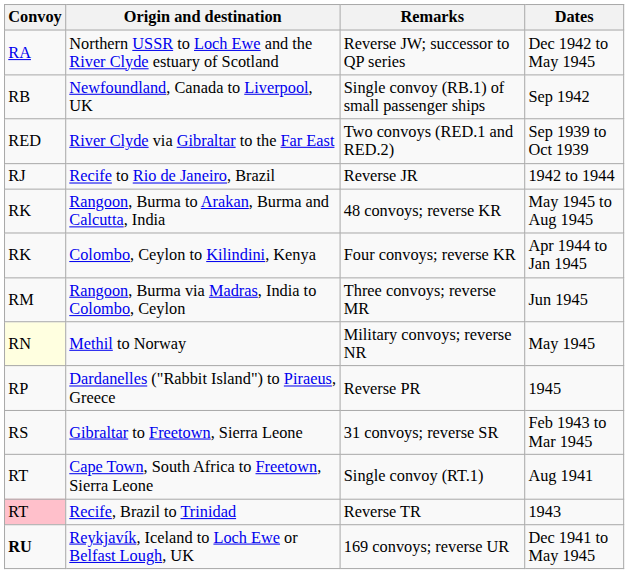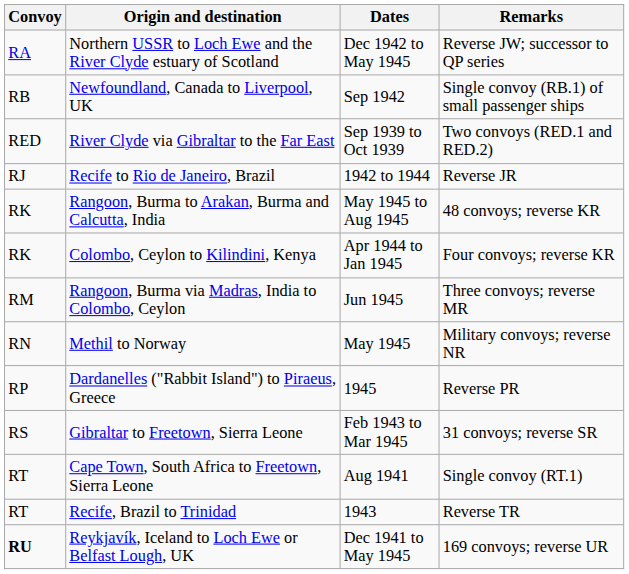 <table class="wikitable">
 <tr>
 <th>Convoy</th>
 <th>Origin and destination</th>
+<th>Dates</th>
 <th>Remarks</th>
-<th>Dates</th>
 </tr>
 <tr>
 <td><a href='#'>RA</a></td>
 <td>Northern <a href='#'>USSR</a> to <a href='#'>Loch Ewe</a> and the <a href='#'>River Clyde</a> estuary of Scotland</td>
+<td>Dec 1942 to May 1945</td>
 <td>Reverse JW; successor to QP series</td>
-<td>Dec 1942 to May 1945</td>
 </tr>
 <tr>
 <td>RB</td>
 <td><a href='#'>Newfoundland</a>, Canada to <a href='#'>Liverpool</a>, UK</td>
+<td>Sep 1942</td>
 <td>Single convoy (RB.1) of small passenger ships</td>
-<td>Sep 1942</td>
 </tr>
 <tr>
 <td>RED</td>
 <td><a href='#'>River Clyde</a> via <a href='#'>Gibraltar</a> to the <a href='#'>Far East</a></td>
+<td>Sep 1939 to Oct 1939</td>
 <td>Two convoys (RED.1 and RED.2)</td>
-<td>Sep 1939 to Oct 1939</td>
 </tr>
 <tr>
 <td>RJ</td>
 <td><a href='#'>Recife</a> to <a href='#'>Rio de Janeiro</a>, Brazil</td>
+<td>1942 to 1944</td>
 <td>Reverse JR</td>
-<td>1942 to 1944</td>
 </tr>
 <tr>
 <td>RK</td>
 <td><a href='#'>Rangoon</a>, Burma to <a href='#'>Arakan</a>, Burma and <a href='#'>Calcutta</a>, India</td>
+<td>May 1945 to Aug 1945</td>
 <td>48 convoys; reverse KR</td>
-<td>May 1945 to Aug 1945</td>
 </tr>
 <tr>
 <td>RK</td>
 <td><a href='#'>Colombo</a>, Ceylon to <a href='#'>Kilindini</a>, Kenya</td>
+<td>Apr 1944 to Jan 1945</td>
 <td>Four convoys; reverse KR</td>
-<td>Apr 1944 to Jan 1945</td>
 </tr>
 <tr>
 <td>RM</td>
 <td><a href='#'>Rangoon</a>, Burma via <a href='#'>Madras</a>, India to <a href='#'>Colombo</a>, Ceylon</td>
+<td>Jun 1945</td>
 <td>Three convoys; reverse MR</td>
-<td>Jun 1945</td>
 </tr>
 <tr>
-<td style="background: lightyellow;">RN</td>
+<td>RN</td>
 <td><a href='#'>Methil</a> to Norway</td>
+<td>May 1945</td>
 <td>Military convoys; reverse NR</td>
-<td>May 1945</td>
 </tr>
 <tr>
 <td>RP</td>
 <td><a href='#'>Dardanelles</a> ("Rabbit Island") to <a href='#'>Piraeus</a>, Greece</td>
+<td>1945</td>
 <td>Reverse PR</td>
-<td>1945</td>
 </tr>
 <tr>
 <td>RS</td>
 <td><a href='#'>Gibraltar</a> to <a href='#'>Freetown</a>, Sierra Leone</td>
+<td>Feb 1943 to Mar 1945</td>
 <td>31 convoys; reverse SR</td>
-<td>Feb 1943 to Mar 1945</td>
 </tr>
 <tr>
 <td>RT</td>
 <td><a href='#'>Cape Town</a>, South Africa to <a href='#'>Freetown</a>, Sierra Leone</td>
+<td>Aug 1941</td>
 <td>Single convoy (RT.1)</td>
-<td>Aug 1941</td>
 </tr>
 <tr>
-<td style="background: pink;">RT</td>
+<td>RT</td>
 <td><a href='#'>Recife</a>, Brazil to <a href='#'>Trinidad</a></td>
+<td>1943</td>
 <td>Reverse TR</td>
-<td>1943</td>
 </tr>
 <tr>
 <td><strong>RU</strong></td>
 <td><a href='#'>Reykjavík</a>, Iceland to <a href='#'>Loch Ewe</a> or <a href='#'>Belfast Lough</a>, UK</td>
+<td>Dec 1941 to May 1945</td>
 <td>169 convoys; reverse UR</td>
-<td>Dec 1941 to May 1945</td>
 </tr>
 </table>
